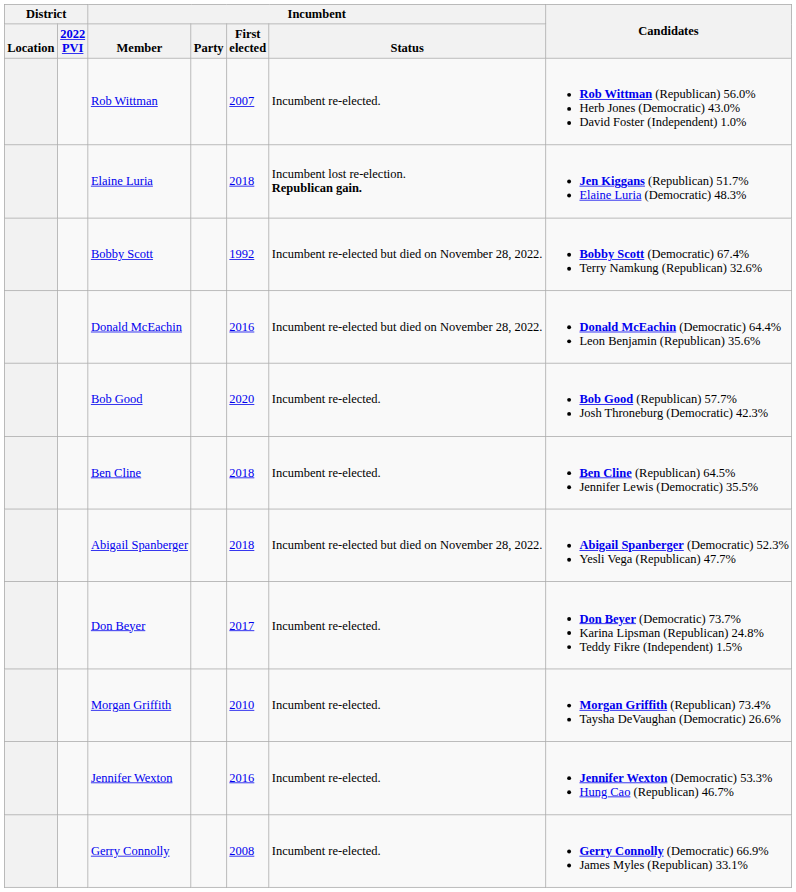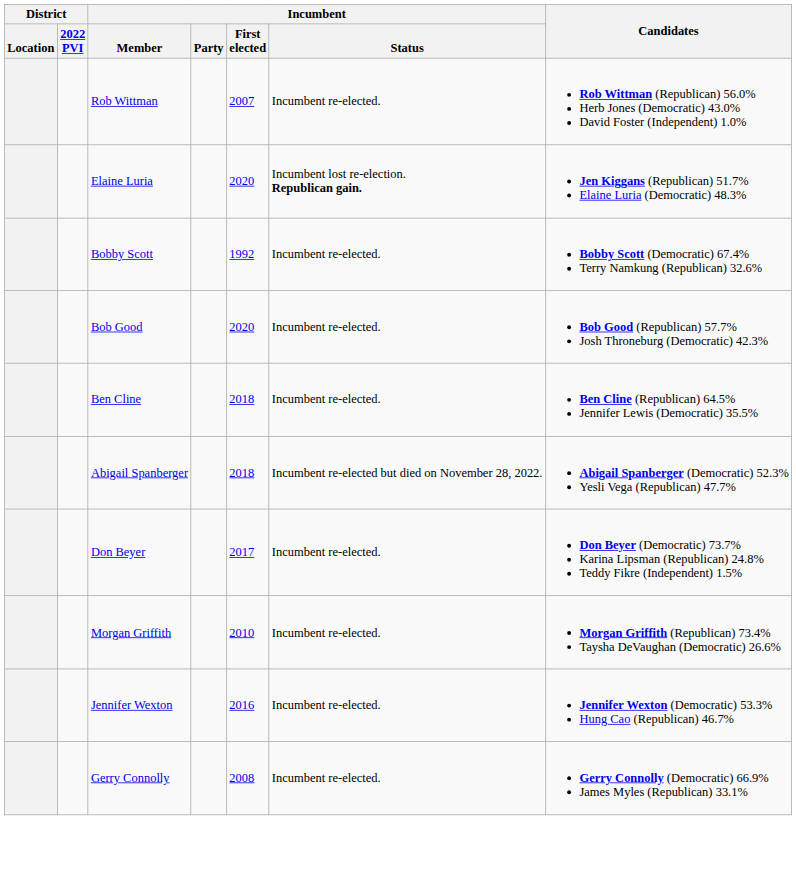 <table class="wikitable sortable">
 <tr>
 <th colspan=2>District</th>
 <th colspan=4>Incumbent</th>
 <th rowspan=2 class="unsortable">Candidates</th>
 </tr>
 <tr valign=bottom>
 <th>Location</th>
 <th><a href='#'>2022<br>PVI</a></th>
 <th>Member</th>
 <th>Party</th>
 <th>First<br>elected</th>
 <th>Status</th>
 </tr>
 <tr>
 <th></th>
 <td></td>
 <td><a href='#'>Rob Wittman</a></td>
 <td></td>
 <td><a href='#'>2007 </a></td>
 <td>Incumbent re-elected.</td>
 <td nowrap><br><ul><li> <strong><a href='#'>Rob Wittman</a></strong> (Republican) 56.0%</li><li>Herb Jones (Democratic) 43.0%</li><li>David Foster (Independent) 1.0%</li></ul></td>
 </tr>
 <tr>
 <th></th>
 <td></td>
 <td><a href='#'>Elaine Luria</a></td>
 <td></td>
-<td><a href='#'>2018</a></td>
+<td><a href='#'>2020</a></td>
 <td>Incumbent lost re-election.<br><strong>Republican gain.</strong></td>
 <td nowrap><br><ul><li> <strong><a href='#'>Jen Kiggans</a></strong> (Republican) 51.7%</li><li><a href='#'>Elaine Luria</a> (Democratic) 48.3%</li></ul></td>
 </tr>
 <tr>
 <th></th>
 <td></td>
 <td><a href='#'>Bobby Scott</a></td>
 <td></td>
 <td><a href='#'>1992</a></td>
-<td>Incumbent re-elected but died on November 28, 2022.</td>
+<td>Incumbent re-elected.</td>
 <td nowrap><br><ul><li> <strong><a href='#'>Bobby Scott</a></strong> (Democratic) 67.4%</li><li>Terry Namkung (Republican) 32.6%</li></ul></td>
-</tr>
-<tr>
-<th></th>
-<td></td>
-<td><a href='#'>Donald McEachin</a></td>
-<td></td>
-<td><a href='#'>2016</a></td>
-<td>Incumbent re-elected but died on November 28, 2022.</td>
-<td nowrap><br><ul><li> <strong><a href='#'>Donald McEachin</a></strong> (Democratic) 64.4%</li><li>Leon Benjamin (Republican) 35.6%</li></ul></td>
 </tr>
 <tr>
 <th></th>
 <td></td>
 <td><a href='#'>Bob Good</a></td>
 <td></td>
 <td><a href='#'>2020</a></td>
 <td>Incumbent re-elected.</td>
 <td nowrap><br><ul><li> <strong><a href='#'>Bob Good</a></strong> (Republican) 57.7%</li><li>Josh Throneburg (Democratic) 42.3%</li></ul></td>
 </tr>
 <tr>
 <th></th>
 <td></td>
 <td><a href='#'>Ben Cline</a></td>
 <td></td>
 <td><a href='#'>2018</a></td>
 <td>Incumbent re-elected.</td>
 <td nowrap><br><ul><li> <strong><a href='#'>Ben Cline</a></strong> (Republican) 64.5%</li><li>Jennifer Lewis (Democratic) 35.5%</li></ul></td>
 </tr>
 <tr>
 <th></th>
 <td></td>
 <td><a href='#'>Abigail Spanberger</a></td>
 <td></td>
 <td><a href='#'>2018</a></td>
 <td>Incumbent re-elected but died on November 28, 2022.</td>
 <td nowrap><br><ul><li> <strong><a href='#'>Abigail Spanberger</a></strong> (Democratic) 52.3%</li><li>Yesli Vega (Republican) 47.7%</li></ul></td>
 </tr>
 <tr>
 <th></th>
 <td></td>
 <td><a href='#'>Don Beyer</a></td>
 <td></td>
 <td><a href='#'>2017</a></td>
 <td>Incumbent re-elected.</td>
 <td nowrap><br><ul><li> <strong><a href='#'>Don Beyer</a></strong> (Democratic) 73.7%</li><li>Karina Lipsman (Republican) 24.8%</li><li>Teddy Fikre (Independent) 1.5%</li></ul></td>
 </tr>
 <tr>
 <th></th>
 <td></td>
 <td><a href='#'>Morgan Griffith</a></td>
 <td></td>
 <td><a href='#'>2010</a></td>
 <td>Incumbent re-elected.</td>
 <td nowrap><br><ul><li> <strong><a href='#'>Morgan Griffith</a></strong> (Republican) 73.4%</li><li>Taysha DeVaughan (Democratic) 26.6%</li></ul></td>
 </tr>
 <tr>
 <th></th>
 <td></td>
 <td><a href='#'>Jennifer Wexton</a></td>
 <td></td>
 <td><a href='#'>2016</a></td>
 <td>Incumbent re-elected.</td>
 <td nowrap><br><ul><li> <strong><a href='#'>Jennifer Wexton</a></strong> (Democratic) 53.3%</li><li><a href='#'>Hung Cao</a> (Republican) 46.7%</li></ul></td>
 </tr>
 <tr>
 <th></th>
 <td></td>
 <td><a href='#'>Gerry Connolly</a></td>
 <td></td>
 <td><a href='#'>2008</a></td>
 <td>Incumbent re-elected.</td>
 <td nowrap><br><ul><li> <strong><a href='#'>Gerry Connolly</a></strong> (Democratic) 66.9%</li><li>James Myles (Republican) 33.1%</li></ul></td>
 </tr>
 </table>
